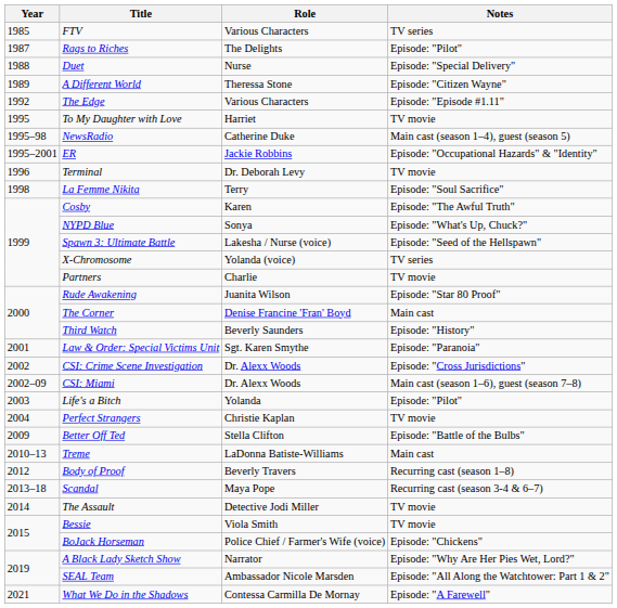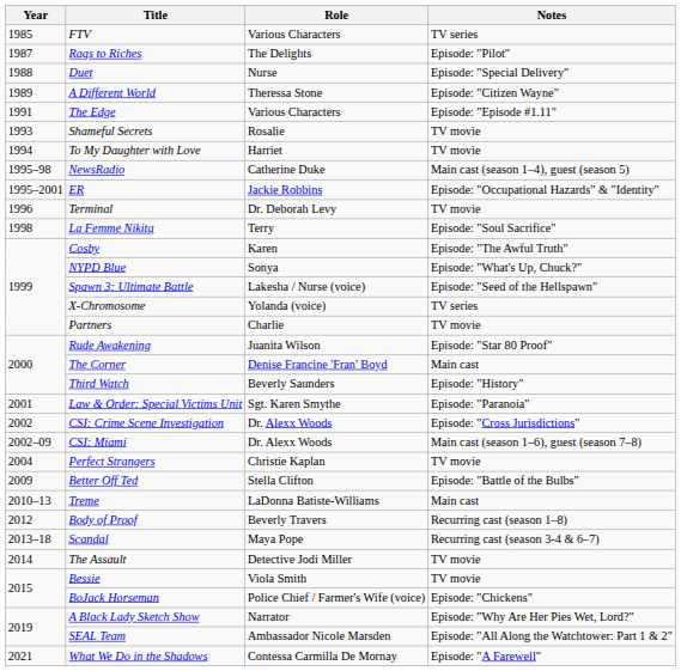 <table class="wikitable sortable">
 <tr>
 <th>Year</th>
 <th>Title</th>
 <th>Role</th>
 <th>Notes</th>
 </tr>
 <tr>
 <td>1985</td>
 <td><em>FTV</em></td>
 <td>Various Characters</td>
 <td>TV series</td>
 </tr>
 <tr>
 <td>1987</td>
 <td><em><a href='#'>Rags to Riches</a></em></td>
 <td>The Delights</td>
 <td>Episode: "Pilot"</td>
 </tr>
 <tr>
 <td>1988</td>
 <td><em><a href='#'>Duet</a></em></td>
 <td>Nurse</td>
 <td>Episode: "Special Delivery"</td>
 </tr>
 <tr>
 <td>1989</td>
 <td><em><a href='#'>A Different World</a></em></td>
 <td>Theressa Stone</td>
 <td>Episode: "Citizen Wayne"</td>
 </tr>
 <tr>
-<td>1992</td>
+<td>1991</td>
 <td><em><a href='#'>The Edge</a></em></td>
 <td>Various Characters</td>
 <td>Episode: "Episode #1.11"</td>
 </tr>
 <tr>
-<td>1995</td>
+<td>1993</td>
+<td><em>Shameful Secrets</em></td>
+<td>Rosalie</td>
+<td>TV movie</td>
+</tr>
+<tr>
+<td>1994</td>
 <td><em>To My Daughter with Love</em></td>
 <td>Harriet</td>
 <td>TV movie</td>
 </tr>
 <tr>
 <td>1995–98</td>
 <td><em><a href='#'>NewsRadio</a></em></td>
 <td>Catherine Duke</td>
 <td>Main cast (season 1–4), guest (season 5)</td>
 </tr>
 <tr>
 <td>1995–2001</td>
 <td><em><a href='#'>ER</a></em></td>
 <td><a href='#'>Jackie Robbins</a></td>
 <td>Episode: "Occupational Hazards" & "Identity"</td>
 </tr>
 <tr>
 <td>1996</td>
 <td><em>Terminal</em></td>
 <td>Dr. Deborah Levy</td>
 <td>TV movie</td>
 </tr>
 <tr>
 <td>1998</td>
 <td><em><a href='#'>La Femme Nikita</a></em></td>
 <td>Terry</td>
 <td>Episode: "Soul Sacrifice"</td>
 </tr>
 <tr>
 <td rowspan=5>1999</td>
 <td><em><a href='#'>Cosby</a></em></td>
 <td>Karen</td>
 <td>Episode: "The Awful Truth"</td>
 </tr>
 <tr>
 <td><em><a href='#'>NYPD Blue</a></em></td>
 <td>Sonya</td>
 <td>Episode: "What's Up, Chuck?"</td>
 </tr>
 <tr>
 <td><em><a href='#'>Spawn 3: Ultimate Battle</a></em></td>
 <td>Lakesha / Nurse (voice)</td>
 <td>Episode: "Seed of the Hellspawn"</td>
 </tr>
 <tr>
 <td><em>X-Chromosome</em></td>
 <td>Yolanda (voice)</td>
 <td>TV series</td>
 </tr>
 <tr>
 <td><em>Partners</em></td>
 <td>Charlie</td>
 <td>TV movie</td>
 </tr>
 <tr>
 <td rowspan=3>2000</td>
 <td><em><a href='#'>Rude Awakening</a></em></td>
 <td>Juanita Wilson</td>
 <td>Episode: "Star 80 Proof"</td>
 </tr>
 <tr>
 <td><em><a href='#'>The Corner</a></em></td>
 <td><a href='#'>Denise Francine 'Fran' Boyd</a></td>
 <td>Main cast</td>
 </tr>
 <tr>
 <td><em><a href='#'>Third Watch</a></em></td>
 <td>Beverly Saunders</td>
 <td>Episode: "History"</td>
 </tr>
 <tr>
 <td>2001</td>
 <td><em><a href='#'>Law & Order: Special Victims Unit</a></em></td>
 <td>Sgt. Karen Smythe</td>
 <td>Episode: "Paranoia"</td>
 </tr>
 <tr>
 <td>2002</td>
 <td><em><a href='#'>CSI: Crime Scene Investigation</a></em></td>
 <td>Dr. <a href='#'>Alexx Woods</a></td>
 <td>Episode: "<a href='#'>Cross Jurisdictions</a>"</td>
 </tr>
 <tr>
 <td>2002–09</td>
 <td><em><a href='#'>CSI: Miami</a></em></td>
 <td>Dr. Alexx Woods</td>
 <td>Main cast (season 1–6), guest (season 7–8)</td>
 </tr>
 <tr>
-<td>2003</td>
-<td><em>Life's a Bitch</em></td>
-<td>Yolanda</td>
-<td>Episode: "Pilot"</td>
-</tr>
-<tr>
 <td>2004</td>
 <td><em><a href='#'>Perfect Strangers</a></em></td>
 <td>Christie Kaplan</td>
 <td>TV movie</td>
 </tr>
 <tr>
 <td>2009</td>
 <td><em><a href='#'>Better Off Ted</a></em></td>
 <td>Stella Clifton</td>
 <td>Episode: "Battle of the Bulbs"</td>
 </tr>
 <tr>
 <td>2010–13</td>
 <td><em><a href='#'>Treme</a></em></td>
 <td>LaDonna Batiste-Williams</td>
 <td>Main cast</td>
 </tr>
 <tr>
 <td>2012</td>
 <td><em><a href='#'>Body of Proof</a></em></td>
 <td>Beverly Travers</td>
 <td>Recurring cast (season 1–8)</td>
 </tr>
 <tr>
 <td>2013–18</td>
 <td><em><a href='#'>Scandal</a></em></td>
 <td>Maya Pope</td>
 <td>Recurring cast (season 3-4 & 6–7)</td>
 </tr>
 <tr>
 <td>2014</td>
 <td><em>The Assault</em></td>
 <td>Detective Jodi Miller</td>
 <td>TV movie</td>
 </tr>
 <tr>
 <td rowspan=2>2015</td>
 <td><em><a href='#'>Bessie</a></em></td>
 <td>Viola Smith</td>
 <td>TV movie</td>
 </tr>
 <tr>
 <td><em><a href='#'>BoJack Horseman</a></em></td>
 <td>Police Chief / Farmer's Wife (voice)</td>
 <td>Episode: "Chickens"</td>
 </tr>
 <tr>
 <td rowspan=2>2019</td>
 <td><em><a href='#'>A Black Lady Sketch Show</a></em></td>
 <td>Narrator</td>
 <td>Episode: "Why Are Her Pies Wet, Lord?"</td>
 </tr>
 <tr>
 <td><em><a href='#'>SEAL Team</a></em></td>
 <td>Ambassador Nicole Marsden</td>
 <td>Episode: "All Along the Watchtower: Part 1 & 2"</td>
 </tr>
 <tr>
 <td>2021</td>
 <td><em><a href='#'>What We Do in the Shadows</a></em></td>
 <td>Contessa Carmilla De Mornay</td>
 <td>Episode: "<a href='#'>A Farewell</a>"</td>
 </tr>
 </table>
